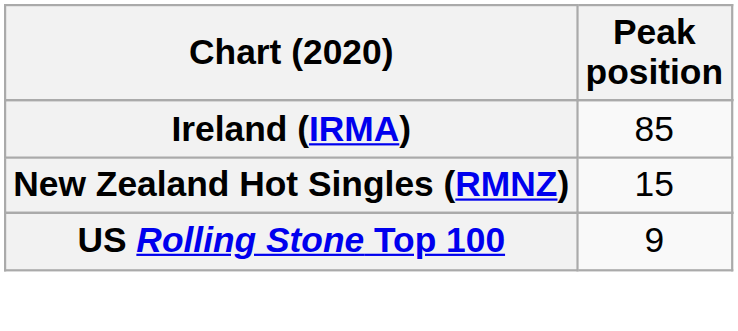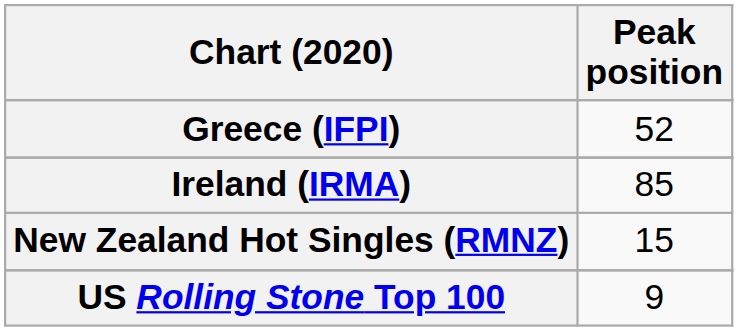 <table class="wikitable sortable plainrowheaders" style="text-align:center">
 <tr>
 <th scope="col">Chart (2020)</th>
 <th scope="col">Peak<br>position</th>
 </tr>
 <tr>
+</tr>
+<tr>
+<th scope="row">Greece (<a href='#'>IFPI</a>)</th>
+<td>52</td>
 </tr>
 <tr>
 </tr>
 <tr>
 <th scope="row">Ireland (<a href='#'>IRMA</a>)</th>
 <td>85</td>
 </tr>
 <tr>
 <th scope="row">New Zealand Hot Singles (<a href='#'>RMNZ</a>)</th>
 <td>15</td>
 </tr>
 <tr>
 </tr>
 <tr>
 </tr>
 <tr>
 </tr>
 <tr>
 </tr>
 <tr>
 <th scope="row">US <a href='#'><em>Rolling Stone</em> Top 100</a></th>
 <td>9</td>
 </tr>
 </table>
